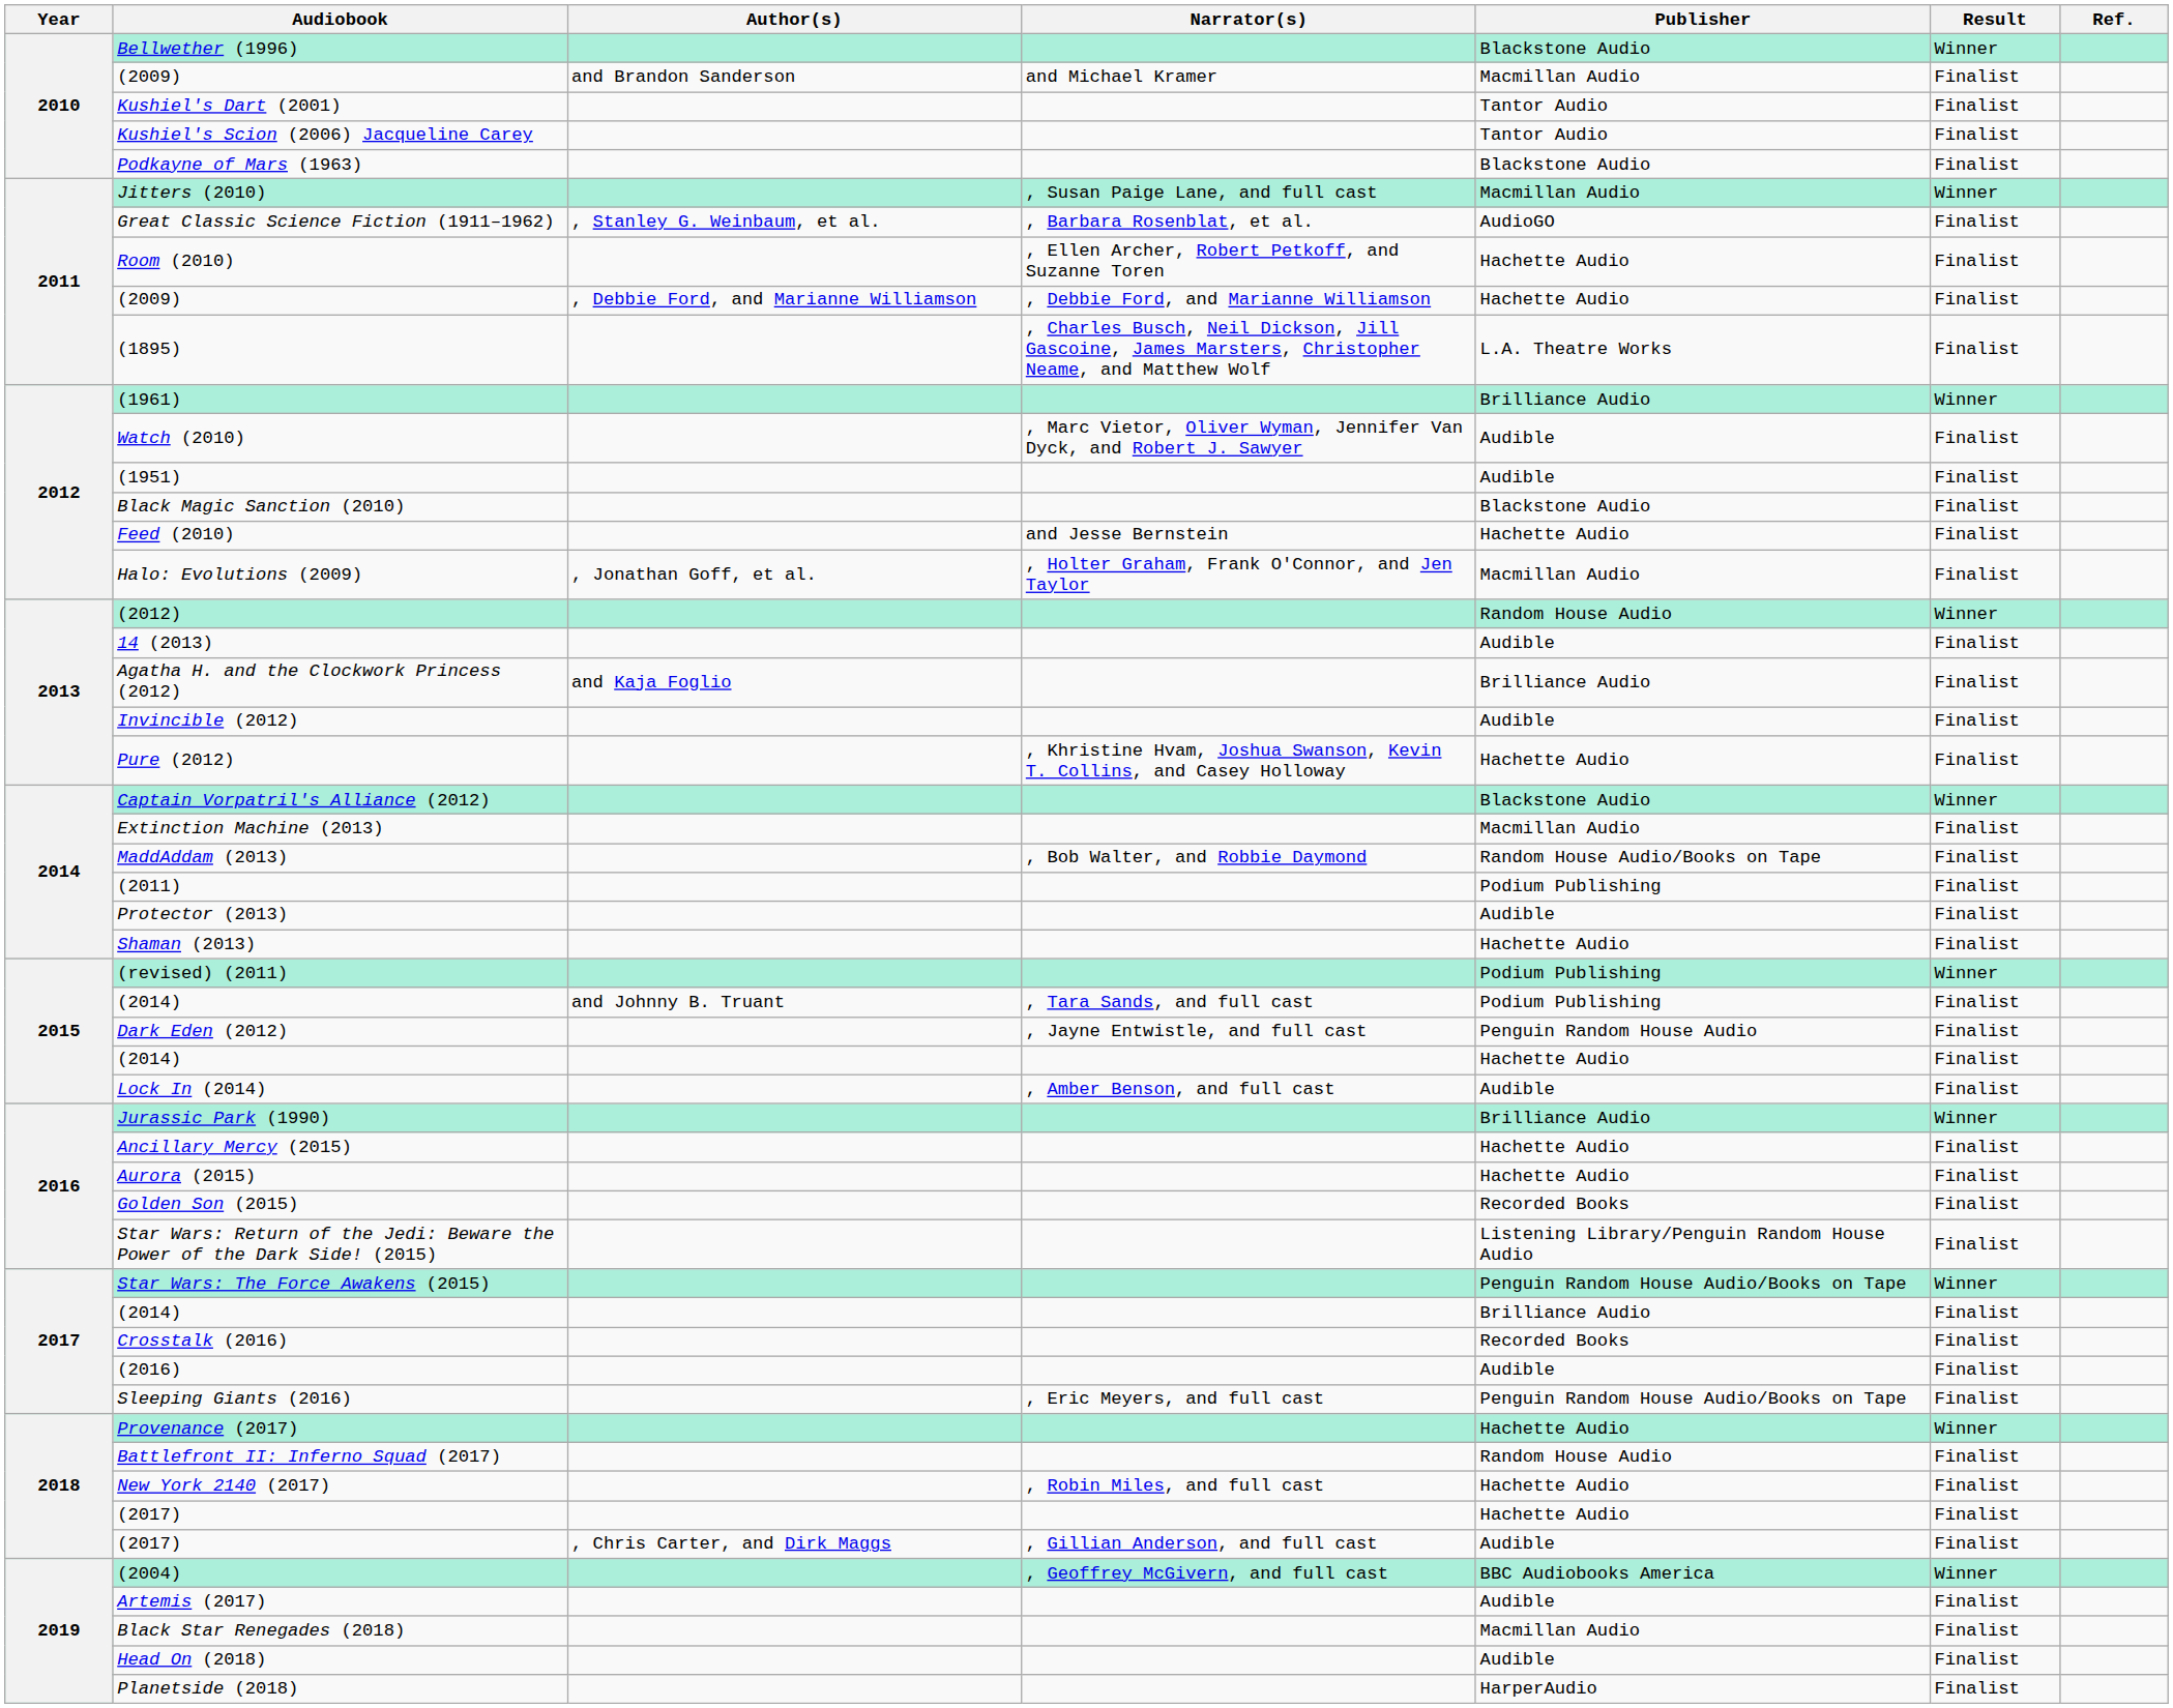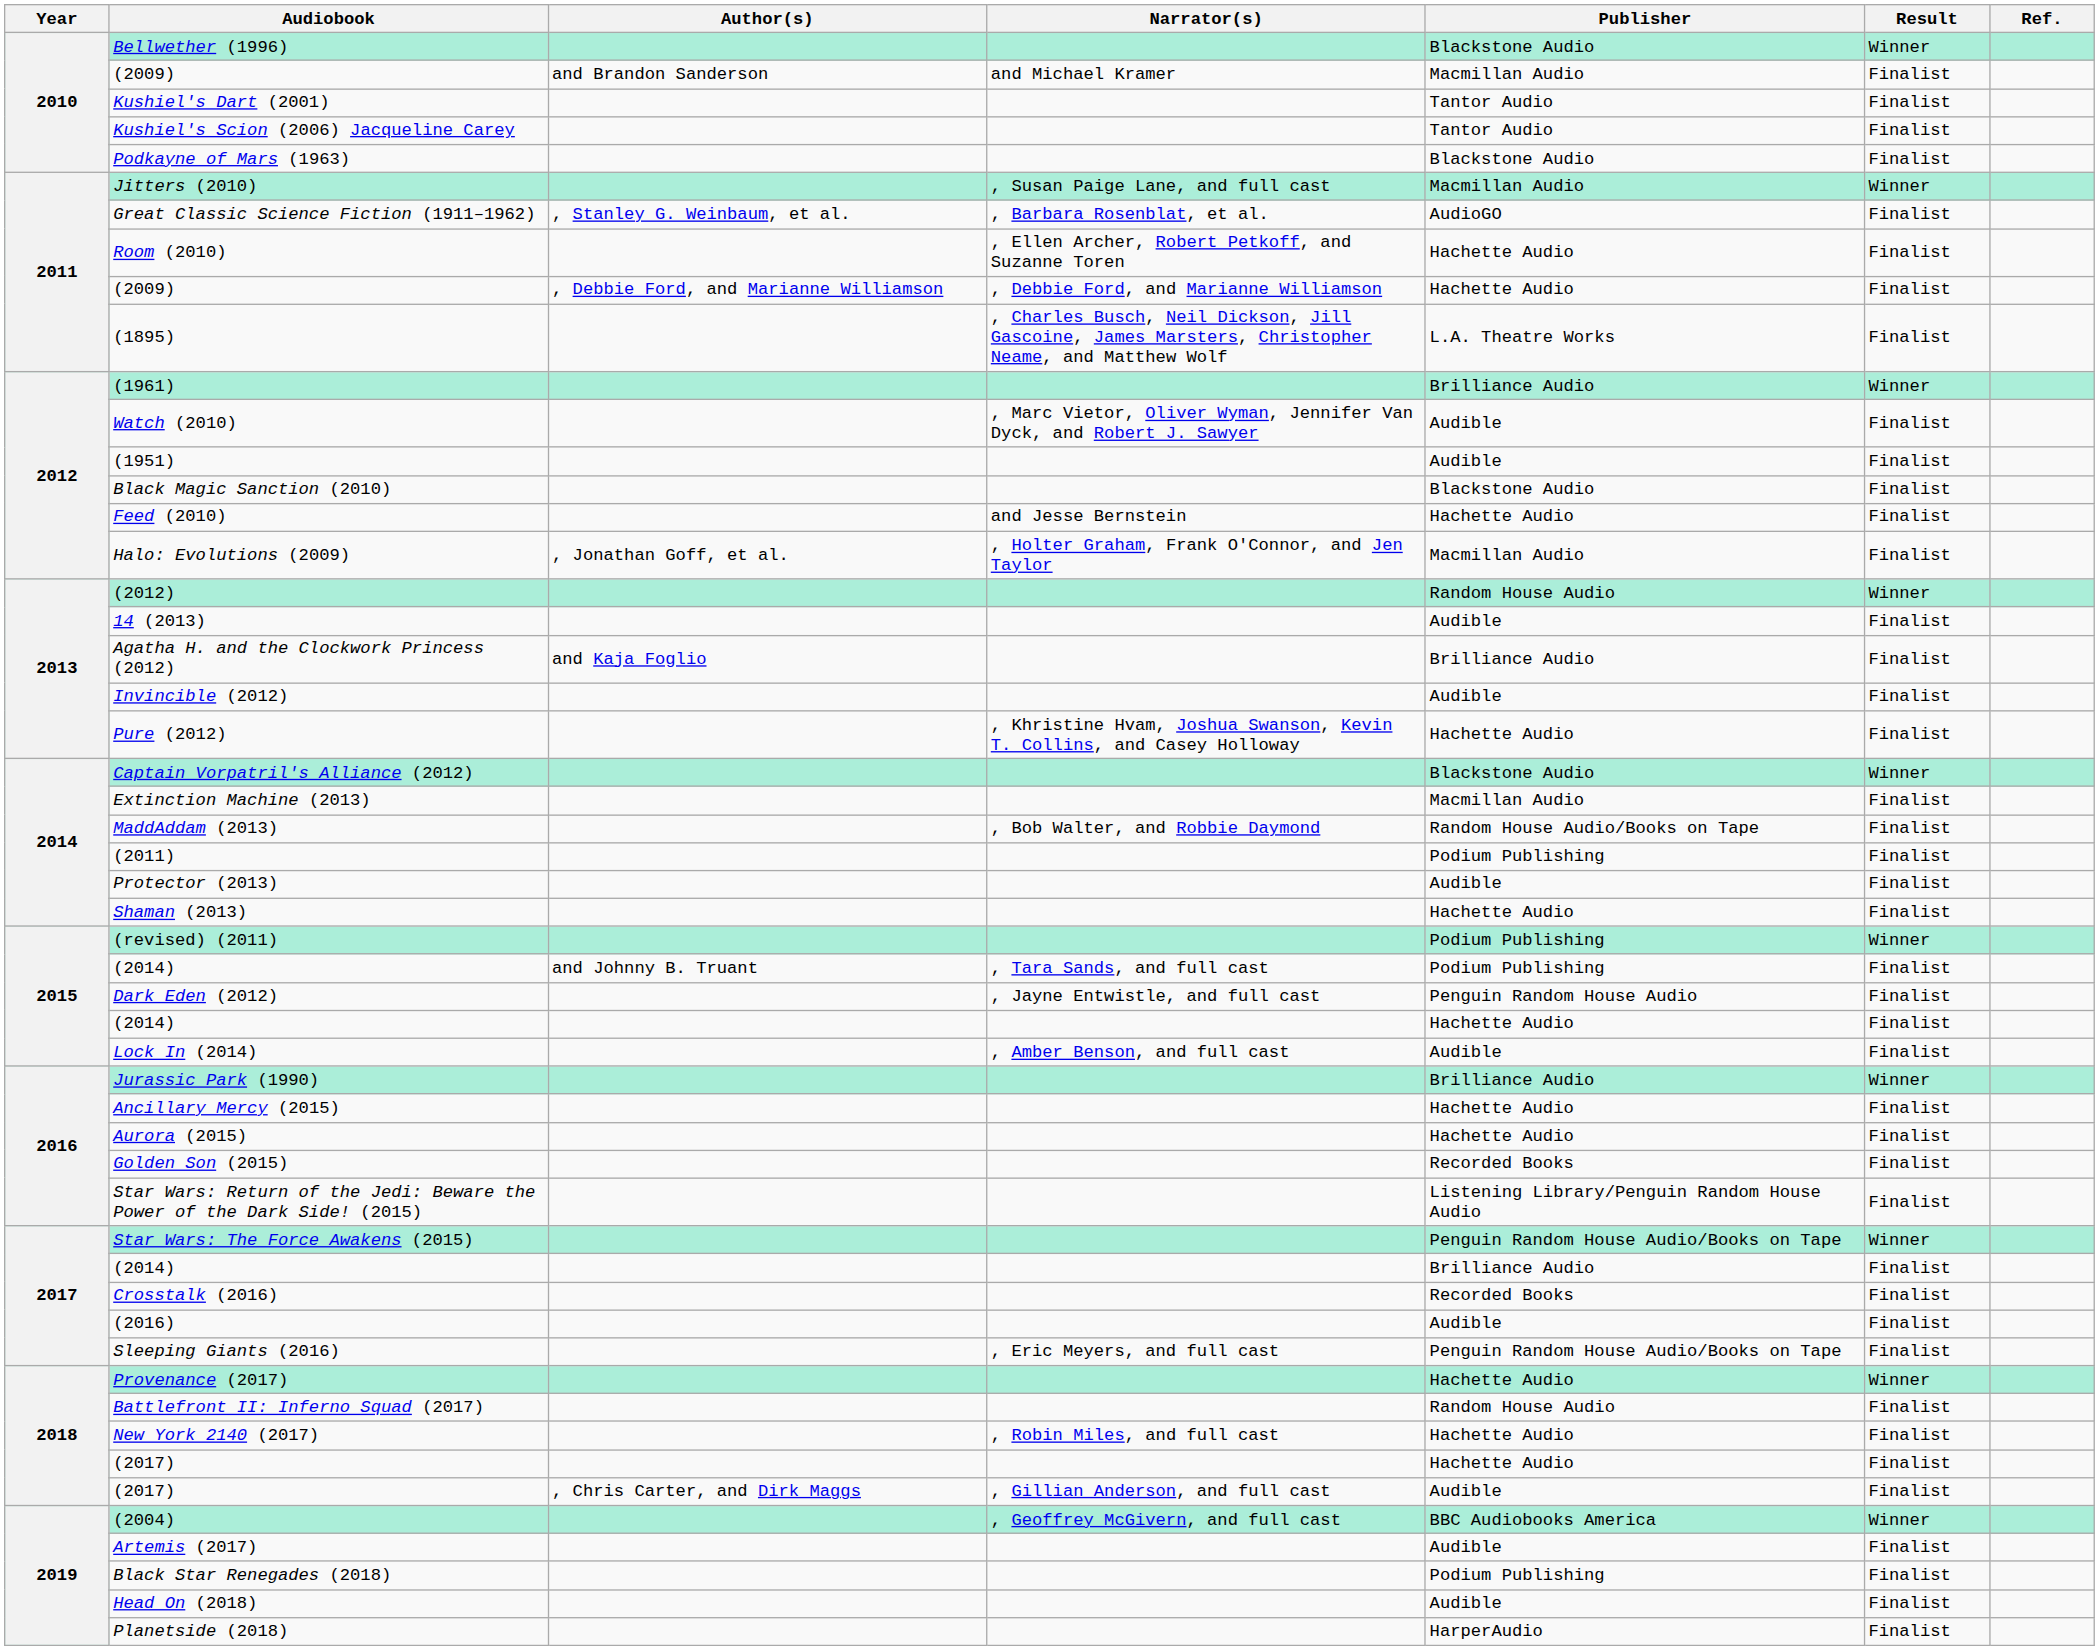 <table class="wikitable sortable mw-collapsible" style="width:100%">
 <tr>
 <th scope="col" width="5%">Year</th>
 <th scope="col" width="21%">Audiobook</th>
 <th scope="col" width="21%">Author(s)</th>
 <th scope="col" width="21%">Narrator(s)</th>
 <th scope="col" width="21%">Publisher</th>
 <th scope="col" width="6%">Result</th>
 <th scope="col" width="5%">Ref.</th>
 </tr>
 <tr style="background:#ABEED9">
 <th rowspan="5">2010<br></th>
 <td><em><a href='#'>Bellwether</a></em> (1996)</td>
 <td></td>
 <td></td>
 <td>Blackstone Audio</td>
 <td>Winner</td>
 <td></td>
 </tr>
 <tr>
 <td><em></em> (2009)</td>
 <td> and Brandon Sanderson</td>
 <td> and Michael Kramer</td>
 <td>Macmillan Audio</td>
 <td>Finalist</td>
 <td></td>
 </tr>
 <tr>
 <td><em><a href='#'>Kushiel's Dart</a></em> (2001)</td>
 <td></td>
 <td></td>
 <td>Tantor Audio</td>
 <td>Finalist</td>
 <td></td>
 </tr>
 <tr>
 <td><em><a href='#'>Kushiel's Scion</a></em> (2006) <a href='#'>Jacqueline Carey</a></td>
 <td></td>
 <td></td>
 <td>Tantor Audio</td>
 <td>Finalist</td>
 <td></td>
 </tr>
 <tr>
 <td><em><a href='#'>Podkayne of Mars</a></em> (1963)</td>
 <td></td>
 <td></td>
 <td>Blackstone Audio</td>
 <td>Finalist</td>
 <td></td>
 </tr>
 <tr style="background:#ABEED9">
 <th rowspan="5">2011<br></th>
 <td><em>Jitters</em> (2010)</td>
 <td></td>
 <td>, Susan Paige Lane, and full cast</td>
 <td>Macmillan Audio</td>
 <td>Winner</td>
 <td></td>
 </tr>
 <tr>
 <td><em>Great Classic Science Fiction</em> (1911–1962)</td>
 <td>, <a href='#'>Stanley G. Weinbaum</a>, et al.</td>
 <td>, <a href='#'>Barbara Rosenblat</a>, et al.</td>
 <td>AudioGO</td>
 <td>Finalist</td>
 <td></td>
 </tr>
 <tr>
 <td><em><a href='#'>Room</a></em> (2010)</td>
 <td></td>
 <td>, Ellen Archer, <a href='#'>Robert Petkoff</a>, and Suzanne Toren</td>
 <td>Hachette Audio</td>
 <td>Finalist</td>
 <td></td>
 </tr>
 <tr>
 <td><em></em> (2009)</td>
 <td>, <a href='#'>Debbie Ford</a>, and <a href='#'>Marianne Williamson</a></td>
 <td>, <a href='#'>Debbie Ford</a>, and <a href='#'>Marianne Williamson</a></td>
 <td>Hachette Audio</td>
 <td>Finalist</td>
 <td></td>
 </tr>
 <tr>
 <td><em></em> (1895)</td>
 <td></td>
 <td>, <a href='#'>Charles Busch</a>, <a href='#'>Neil Dickson</a>, <a href='#'>Jill Gascoine</a>, <a href='#'>James Marsters</a>, <a href='#'>Christopher Neame</a>, and Matthew Wolf</td>
 <td>L.A. Theatre Works</td>
 <td>Finalist</td>
 <td></td>
 </tr>
 <tr style="background:#ABEED9">
 <th rowspan="6">2012<br></th>
 <td><em></em> (1961)</td>
 <td></td>
 <td></td>
 <td>Brilliance Audio</td>
 <td>Winner</td>
 <td></td>
 </tr>
 <tr>
 <td><em><a href='#'>Watch</a></em> (2010)</td>
 <td></td>
 <td>, Marc Vietor, <a href='#'>Oliver Wyman</a>, Jennifer Van Dyck, and <a href='#'>Robert J. Sawyer</a></td>
 <td>Audible</td>
 <td>Finalist</td>
 <td></td>
 </tr>
 <tr>
 <td><em></em> (1951)</td>
 <td></td>
 <td></td>
 <td>Audible</td>
 <td>Finalist</td>
 <td></td>
 </tr>
 <tr>
 <td><em>Black Magic Sanction</em> (2010)</td>
 <td></td>
 <td></td>
 <td>Blackstone Audio</td>
 <td>Finalist</td>
 <td></td>
 </tr>
 <tr>
 <td><em><a href='#'>Feed</a></em> (2010)</td>
 <td></td>
 <td> and Jesse Bernstein</td>
 <td>Hachette Audio</td>
 <td>Finalist</td>
 <td></td>
 </tr>
 <tr>
 <td><em>Halo: Evolutions</em> (2009)</td>
 <td>, Jonathan Goff, et al.</td>
 <td>, <a href='#'>Holter Graham</a>, Frank O'Connor, and <a href='#'>Jen Taylor</a></td>
 <td>Macmillan Audio</td>
 <td>Finalist</td>
 <td></td>
 </tr>
 <tr style="background:#ABEED9">
 <th rowspan="5">2013<br></th>
 <td><em></em> (2012)</td>
 <td></td>
 <td></td>
 <td>Random House Audio</td>
 <td>Winner</td>
 <td></td>
 </tr>
 <tr>
 <td><em><a href='#'>14</a></em> (2013)</td>
 <td></td>
 <td></td>
 <td>Audible</td>
 <td>Finalist</td>
 <td></td>
 </tr>
 <tr>
 <td><em>Agatha H. and the Clockwork Princess</em> (2012)</td>
 <td> and <a href='#'>Kaja Foglio</a></td>
 <td></td>
 <td>Brilliance Audio</td>
 <td>Finalist</td>
 <td></td>
 </tr>
 <tr>
 <td><em><a href='#'>Invincible</a></em> (2012)</td>
 <td></td>
 <td></td>
 <td>Audible</td>
 <td>Finalist</td>
 <td></td>
 </tr>
 <tr>
 <td><em><a href='#'>Pure</a></em> (2012)</td>
 <td></td>
 <td>, Khristine Hvam, <a href='#'>Joshua Swanson</a>, <a href='#'>Kevin T. Collins</a>, and Casey Holloway</td>
 <td>Hachette Audio</td>
 <td>Finalist</td>
 <td></td>
 </tr>
 <tr style="background:#ABEED9">
 <th rowspan="6">2014<br></th>
 <td><em><a href='#'>Captain Vorpatril's Alliance</a></em> (2012)</td>
 <td></td>
 <td></td>
 <td>Blackstone Audio</td>
 <td>Winner</td>
 <td></td>
 </tr>
 <tr>
 <td><em>Extinction Machine</em> (2013)</td>
 <td></td>
 <td></td>
 <td>Macmillan Audio</td>
 <td>Finalist</td>
 <td></td>
 </tr>
 <tr>
 <td><em><a href='#'>MaddAddam</a></em> (2013)</td>
 <td></td>
 <td>, Bob Walter, and <a href='#'>Robbie Daymond</a></td>
 <td>Random House Audio/Books on Tape</td>
 <td>Finalist</td>
 <td></td>
 </tr>
 <tr>
 <td><em></em> (2011)</td>
 <td></td>
 <td></td>
 <td>Podium Publishing</td>
 <td>Finalist</td>
 <td></td>
 </tr>
 <tr>
 <td><em>Protector</em> (2013)</td>
 <td></td>
 <td></td>
 <td>Audible</td>
 <td>Finalist</td>
 <td></td>
 </tr>
 <tr>
 <td><em><a href='#'>Shaman</a></em> (2013)</td>
 <td></td>
 <td></td>
 <td>Hachette Audio</td>
 <td>Finalist</td>
 <td></td>
 </tr>
 <tr style="background:#ABEED9">
 <th rowspan="5">2015<br></th>
 <td><em></em> (revised) (2011)</td>
 <td></td>
 <td></td>
 <td>Podium Publishing</td>
 <td>Winner</td>
 <td></td>
 </tr>
 <tr>
 <td><em></em> (2014)</td>
 <td> and Johnny B. Truant</td>
 <td>, <a href='#'>Tara Sands</a>, and full cast</td>
 <td>Podium Publishing</td>
 <td>Finalist</td>
 <td></td>
 </tr>
 <tr>
 <td><em><a href='#'>Dark Eden</a></em> (2012)</td>
 <td></td>
 <td>, Jayne Entwistle, and full cast</td>
 <td>Penguin Random House Audio</td>
 <td>Finalist</td>
 <td></td>
 </tr>
 <tr>
 <td><em></em> (2014)</td>
 <td></td>
 <td></td>
 <td>Hachette Audio</td>
 <td>Finalist</td>
 <td></td>
 </tr>
 <tr>
 <td><em><a href='#'>Lock In</a></em> (2014)</td>
 <td></td>
 <td>, <a href='#'>Amber Benson</a>, and full cast</td>
 <td>Audible</td>
 <td>Finalist</td>
 <td></td>
 </tr>
 <tr style="background:#ABEED9">
 <th rowspan="5">2016<br></th>
 <td><em><a href='#'>Jurassic Park</a></em> (1990)</td>
 <td></td>
 <td></td>
 <td>Brilliance Audio</td>
 <td>Winner</td>
 <td></td>
 </tr>
 <tr>
 <td><em><a href='#'>Ancillary Mercy</a></em> (2015)</td>
 <td></td>
 <td></td>
 <td>Hachette Audio</td>
 <td>Finalist</td>
 <td></td>
 </tr>
 <tr>
 <td><em><a href='#'>Aurora</a></em> (2015)</td>
 <td></td>
 <td></td>
 <td>Hachette Audio</td>
 <td>Finalist</td>
 <td></td>
 </tr>
 <tr>
 <td><em><a href='#'>Golden Son</a></em> (2015)</td>
 <td></td>
 <td></td>
 <td>Recorded Books</td>
 <td>Finalist</td>
 <td></td>
 </tr>
 <tr>
 <td><em>Star Wars: Return of the Jedi: Beware the Power of the Dark Side!</em> (2015)</td>
 <td></td>
 <td></td>
 <td>Listening Library/Penguin Random House Audio</td>
 <td>Finalist</td>
 <td></td>
 </tr>
 <tr style="background:#ABEED9">
 <th rowspan="5">2017<br></th>
 <td><em><a href='#'>Star Wars: The Force Awakens</a></em> (2015)</td>
 <td></td>
 <td></td>
 <td>Penguin Random House Audio/Books on Tape</td>
 <td>Winner</td>
 <td></td>
 </tr>
 <tr>
 <td><em></em> (2014)</td>
 <td></td>
 <td></td>
 <td>Brilliance Audio</td>
 <td>Finalist</td>
 <td></td>
 </tr>
 <tr>
 <td><em><a href='#'>Crosstalk</a></em> (2016)</td>
 <td></td>
 <td></td>
 <td>Recorded Books</td>
 <td>Finalist</td>
 <td></td>
 </tr>
 <tr>
 <td><em></em> (2016)</td>
 <td></td>
 <td></td>
 <td>Audible</td>
 <td>Finalist</td>
 <td></td>
 </tr>
 <tr>
 <td><em>Sleeping Giants</em> (2016)</td>
 <td></td>
 <td>, Eric Meyers, and full cast</td>
 <td>Penguin Random House Audio/Books on Tape</td>
 <td>Finalist</td>
 <td></td>
 </tr>
 <tr style="background:#ABEED9">
 <th rowspan="5">2018<br></th>
 <td><em><a href='#'>Provenance</a></em> (2017)</td>
 <td></td>
 <td></td>
 <td>Hachette Audio</td>
 <td>Winner</td>
 <td></td>
 </tr>
 <tr>
 <td><em><a href='#'>Battlefront II: Inferno Squad</a></em> (2017)</td>
 <td></td>
 <td></td>
 <td>Random House Audio</td>
 <td>Finalist</td>
 <td></td>
 </tr>
 <tr>
 <td><em><a href='#'>New York 2140</a></em> (2017)</td>
 <td></td>
 <td>, <a href='#'>Robin Miles</a>, and full cast</td>
 <td>Hachette Audio</td>
 <td>Finalist</td>
 <td></td>
 </tr>
 <tr>
 <td><em></em> (2017)</td>
 <td></td>
 <td></td>
 <td>Hachette Audio</td>
 <td>Finalist</td>
 <td></td>
 </tr>
 <tr>
 <td><em></em> (2017)</td>
 <td>, Chris Carter, and <a href='#'>Dirk Maggs</a></td>
 <td>, <a href='#'>Gillian Anderson</a>, and full cast</td>
 <td>Audible</td>
 <td>Finalist</td>
 <td></td>
 </tr>
 <tr style="background:#ABEED9">
 <th rowspan="5">2019<br></th>
 <td><em></em> (2004)</td>
 <td></td>
 <td>, <a href='#'>Geoffrey McGivern</a>, and full cast</td>
 <td>BBC Audiobooks America</td>
 <td>Winner</td>
 <td></td>
 </tr>
 <tr>
 <td><em><a href='#'>Artemis</a></em> (2017)</td>
 <td></td>
 <td></td>
 <td>Audible</td>
 <td>Finalist</td>
 <td></td>
 </tr>
 <tr>
 <td><em>Black Star Renegades</em> (2018)</td>
 <td></td>
 <td></td>
-<td>Macmillan Audio</td>
+<td>Podium Publishing</td>
 <td>Finalist</td>
 <td></td>
 </tr>
 <tr>
 <td><em><a href='#'>Head On</a></em> (2018)</td>
 <td></td>
 <td></td>
 <td>Audible</td>
 <td>Finalist</td>
 <td></td>
 </tr>
 <tr>
 <td><em>Planetside</em> (2018)</td>
 <td></td>
 <td></td>
 <td>HarperAudio</td>
 <td>Finalist</td>
 <td></td>
 </tr>
 </table>
